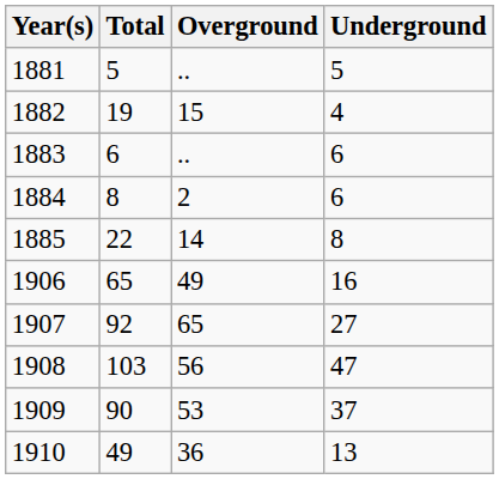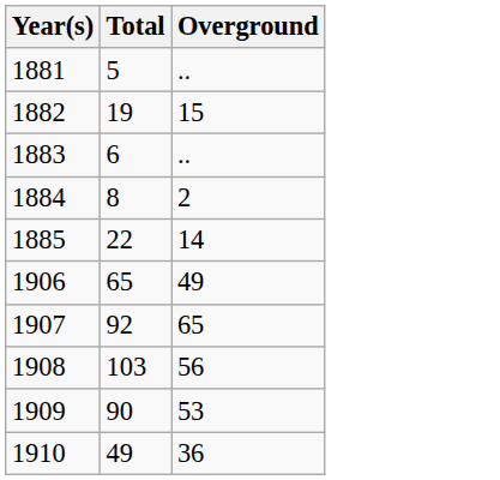 <table class="wikitable sortable mw-collapsible mw-collapsed">
 <tr>
 <th>Year(s)</th>
 <th>Total</th>
 <th>Overground</th>
-<th>Underground</th>
 </tr>
 <tr>
 <td>1881</td>
 <td>5</td>
 <td>..</td>
-<td>5</td>
 </tr>
 <tr>
 <td>1882</td>
 <td>19</td>
 <td>15</td>
-<td>4</td>
 </tr>
 <tr>
 <td>1883</td>
 <td>6</td>
 <td>..</td>
-<td>6</td>
 </tr>
 <tr>
 <td>1884</td>
 <td>8</td>
 <td>2</td>
-<td>6</td>
 </tr>
 <tr>
 <td>1885</td>
 <td>22</td>
 <td>14</td>
-<td>8</td>
 </tr>
 <tr>
 <td>1906</td>
 <td>65</td>
 <td>49</td>
-<td>16</td>
 </tr>
 <tr>
 <td>1907</td>
 <td>92</td>
 <td>65</td>
-<td>27</td>
 </tr>
 <tr>
 <td>1908</td>
 <td>103</td>
 <td>56</td>
-<td>47</td>
 </tr>
 <tr>
 <td>1909</td>
 <td>90</td>
 <td>53</td>
-<td>37</td>
 </tr>
 <tr>
 <td>1910</td>
 <td>49</td>
 <td>36</td>
-<td>13</td>
 </tr>
 </table>
